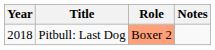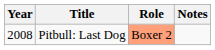 <table class="wikitable sortable">
 <tr>
 <th>Year</th>
 <th>Title</th>
 <th>Role</th>
 <th class = "unsortable">Notes</th>
 </tr>
 <tr>
-<td>2018</td>
+<td>2008</td>
 <td>Pitbull: Last Dog</td>
 <td style="background: lightsalmon;">Boxer 2</td>
 <td></td>
 </tr>
 </table>
